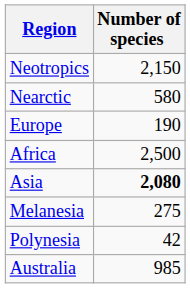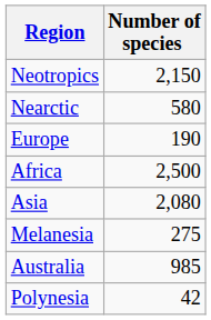 <table class="wikitable sortable" style="float:right; margin:10px;">
 <tr>
 <th><a href='#'>Region</a></th>
 <th>Number of<br>species </th>
 </tr>
 <tr>
 <td><a href='#'>Neotropics</a></td>
 <td align="right">2,150</td>
 </tr>
 <tr>
 <td><a href='#'>Nearctic</a></td>
 <td align="right">580</td>
 </tr>
 <tr>
 <td><a href='#'>Europe</a></td>
 <td align="right">190</td>
 </tr>
 <tr>
 <td><a href='#'>Africa</a></td>
 <td align="right">2,500</td>
 </tr>
 <tr>
 <td><a href='#'>Asia</a></td>
-<td align="right"><strong>2,080</strong></td>
+<td align="right">2,080</td>
 </tr>
 <tr>
 <td><a href='#'>Melanesia</a></td>
 <td align="right">275</td>
 </tr>
 <tr>
+<td><a href='#'>Australia</a></td>
+<td align="right">985</td>
+</tr>
+<tr>
 <td><a href='#'>Polynesia</a></td>
 <td align="right">42</td>
 </tr>
-<tr>
-<td><a href='#'>Australia</a></td>
-<td align="right">985</td>
-</tr>
 </table>
